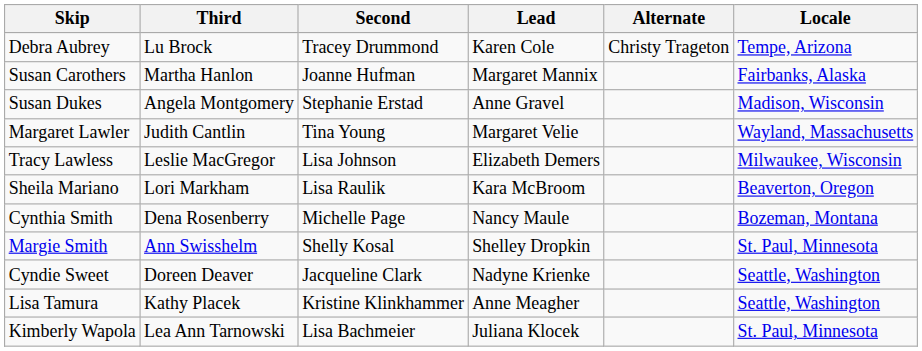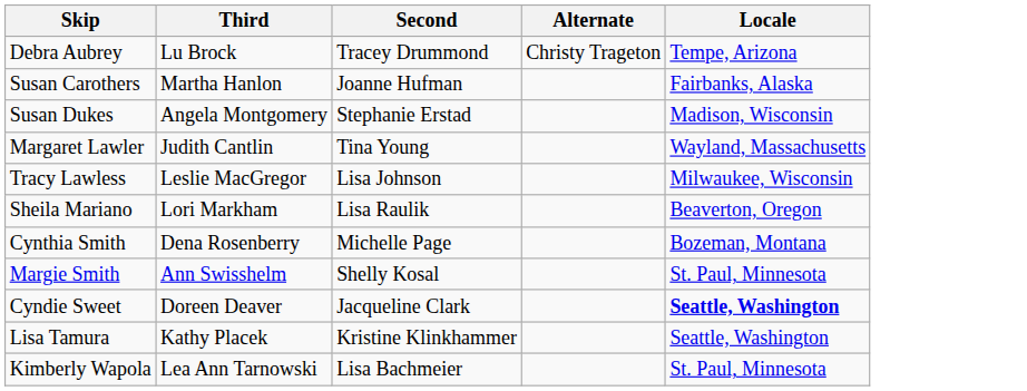 <table class="wikitable">
 <tr>
 <th>Skip</th>
 <th>Third</th>
 <th>Second</th>
-<th>Lead</th>
 <th>Alternate</th>
 <th>Locale</th>
 </tr>
 <tr>
 <td>Debra Aubrey</td>
 <td>Lu Brock</td>
 <td>Tracey Drummond</td>
-<td>Karen Cole</td>
 <td>Christy Trageton</td>
 <td> <a href='#'>Tempe, Arizona</a></td>
 </tr>
 <tr>
 <td>Susan Carothers</td>
 <td>Martha Hanlon</td>
 <td>Joanne Hufman</td>
-<td>Margaret Mannix</td>
 <td></td>
 <td> <a href='#'>Fairbanks, Alaska</a></td>
 </tr>
 <tr>
 <td>Susan Dukes</td>
 <td>Angela Montgomery</td>
 <td>Stephanie Erstad</td>
-<td>Anne Gravel</td>
 <td></td>
 <td> <a href='#'>Madison, Wisconsin</a></td>
 </tr>
 <tr>
 <td>Margaret Lawler</td>
 <td>Judith Cantlin</td>
 <td>Tina Young</td>
-<td>Margaret Velie</td>
 <td></td>
 <td> <a href='#'>Wayland, Massachusetts</a></td>
 </tr>
 <tr>
 <td>Tracy Lawless</td>
 <td>Leslie MacGregor</td>
 <td>Lisa Johnson</td>
-<td>Elizabeth Demers</td>
 <td></td>
 <td> <a href='#'>Milwaukee, Wisconsin</a></td>
 </tr>
 <tr>
 <td>Sheila Mariano</td>
 <td>Lori Markham</td>
 <td>Lisa Raulik</td>
-<td>Kara McBroom</td>
 <td></td>
 <td> <a href='#'>Beaverton, Oregon</a></td>
 </tr>
 <tr>
 <td>Cynthia Smith</td>
 <td>Dena Rosenberry</td>
 <td>Michelle Page</td>
-<td>Nancy Maule</td>
 <td></td>
 <td> <a href='#'>Bozeman, Montana</a></td>
 </tr>
 <tr>
 <td><a href='#'>Margie Smith</a></td>
 <td><a href='#'>Ann Swisshelm</a></td>
 <td>Shelly Kosal</td>
-<td>Shelley Dropkin</td>
 <td></td>
 <td> <a href='#'>St. Paul, Minnesota</a></td>
 </tr>
 <tr>
 <td>Cyndie Sweet</td>
 <td>Doreen Deaver</td>
 <td>Jacqueline Clark</td>
-<td>Nadyne Krienke</td>
 <td></td>
-<td> <a href='#'>Seattle, Washington</a></td>
+<td><strong> <a href='#'>Seattle, Washington</a></strong></td>
 </tr>
 <tr>
 <td>Lisa Tamura</td>
 <td>Kathy Placek</td>
 <td>Kristine Klinkhammer</td>
-<td>Anne Meagher</td>
 <td></td>
 <td> <a href='#'>Seattle, Washington</a></td>
 </tr>
 <tr>
 <td>Kimberly Wapola</td>
 <td>Lea Ann Tarnowski</td>
 <td>Lisa Bachmeier</td>
-<td>Juliana Klocek</td>
 <td></td>
 <td> <a href='#'>St. Paul, Minnesota</a></td>
 </tr>
 </table>
